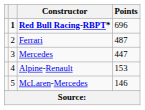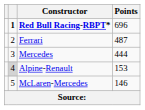 <table class="wikitable" style="font-size: 85%;">
 <tr>
 <th scope="col"></th>
 <th scope="col"></th>
 <th scope="col">Constructor</th>
 <th scope="col">Points</th>
 </tr>
 <tr>
 <td align="left"></td>
 <td align="center"><strong>1</strong></td>
 <td> <strong><a href='#'>Red Bull Racing</a>-<a href='#'>RBPT</a>*</strong></td>
 <td align="left">696</td>
 </tr>
 <tr>
 <td align="left"></td>
 <td align="center">2</td>
 <td> <a href='#'>Ferrari</a></td>
 <td align="left">487</td>
 </tr>
 <tr>
 <td align="left"></td>
 <td align="center">3</td>
 <td> <a href='#'>Mercedes</a></td>
-<td align="left">447</td>
+<td align="left">444</td>
 </tr>
 <tr>
 <td align="left"></td>
-<td align="center">4</td>
+<td align="center" style="background: lightgrey;">4</td>
 <td> <a href='#'>Alpine</a>-<a href='#'>Renault</a></td>
 <td align="left">153</td>
 </tr>
 <tr>
 <td align="left"></td>
 <td align="center">5</td>
 <td> <a href='#'>McLaren</a>-<a href='#'>Mercedes</a></td>
 <td align="left">146</td>
 </tr>
 <tr>
 <th colspan=4>Source:</th>
 </tr>
 </table>
